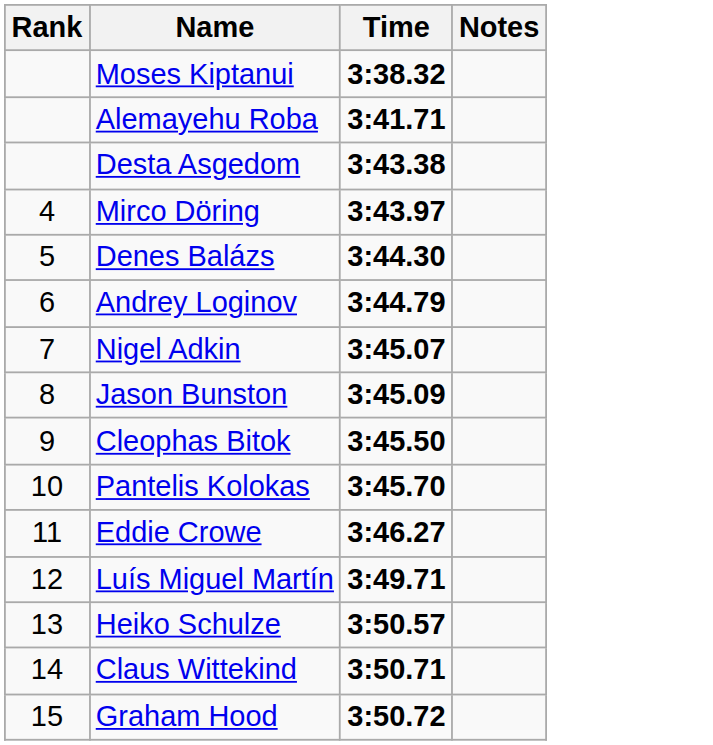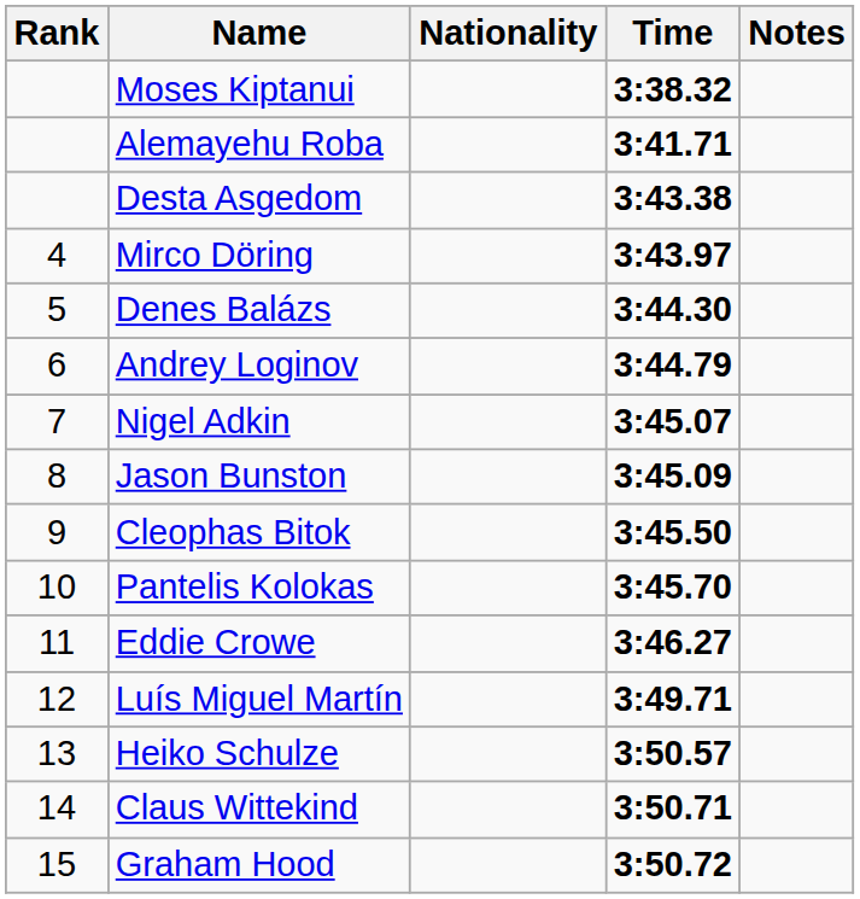 <table class="wikitable sortable" style="text-align:center">
 <tr>
 <th>Rank</th>
 <th>Name</th>
+<th>Nationality</th>
 <th>Time</th>
 <th>Notes</th>
 </tr>
 <tr>
 <td></td>
 <td align=left><a href='#'>Moses Kiptanui</a></td>
+<td align=left></td>
 <td><strong>3:38.32</strong></td>
 <td></td>
 </tr>
 <tr>
 <td></td>
 <td align=left><a href='#'>Alemayehu Roba</a></td>
+<td align=left></td>
 <td><strong>3:41.71</strong></td>
 <td></td>
 </tr>
 <tr>
 <td></td>
 <td align=left><a href='#'>Desta Asgedom</a></td>
+<td align=left></td>
 <td><strong>3:43.38</strong></td>
 <td></td>
 </tr>
 <tr>
 <td>4</td>
 <td align=left><a href='#'>Mirco Döring</a></td>
+<td align=left></td>
 <td><strong>3:43.97</strong></td>
 <td></td>
 </tr>
 <tr>
 <td>5</td>
 <td align=left><a href='#'>Denes Balázs</a></td>
+<td align=left></td>
 <td><strong>3:44.30</strong></td>
 <td></td>
 </tr>
 <tr>
 <td>6</td>
 <td align=left><a href='#'>Andrey Loginov</a></td>
+<td align=left></td>
 <td><strong>3:44.79</strong></td>
 <td></td>
 </tr>
 <tr>
 <td>7</td>
 <td align=left><a href='#'>Nigel Adkin</a></td>
+<td align=left></td>
 <td><strong>3:45.07</strong></td>
 <td></td>
 </tr>
 <tr>
 <td>8</td>
 <td align=left><a href='#'>Jason Bunston</a></td>
+<td align=left></td>
 <td><strong>3:45.09</strong></td>
 <td></td>
 </tr>
 <tr>
 <td>9</td>
 <td align=left><a href='#'>Cleophas Bitok</a></td>
+<td align=left></td>
 <td><strong>3:45.50</strong></td>
 <td></td>
 </tr>
 <tr>
 <td>10</td>
 <td align=left><a href='#'>Pantelis Kolokas</a></td>
+<td align=left></td>
 <td><strong>3:45.70</strong></td>
 <td></td>
 </tr>
 <tr>
 <td>11</td>
 <td align=left><a href='#'>Eddie Crowe</a></td>
+<td align=left></td>
 <td><strong>3:46.27</strong></td>
 <td></td>
 </tr>
 <tr>
 <td>12</td>
 <td align=left><a href='#'>Luís Miguel Martín</a></td>
+<td align=left></td>
 <td><strong>3:49.71</strong></td>
 <td></td>
 </tr>
 <tr>
 <td>13</td>
 <td align=left><a href='#'>Heiko Schulze</a></td>
+<td align=left></td>
 <td><strong>3:50.57</strong></td>
 <td></td>
 </tr>
 <tr>
 <td>14</td>
 <td align=left><a href='#'>Claus Wittekind</a></td>
+<td align=left></td>
 <td><strong>3:50.71</strong></td>
 <td></td>
 </tr>
 <tr>
 <td>15</td>
 <td align=left><a href='#'>Graham Hood</a></td>
+<td align=left></td>
 <td><strong>3:50.72</strong></td>
 <td></td>
 </tr>
 </table>
